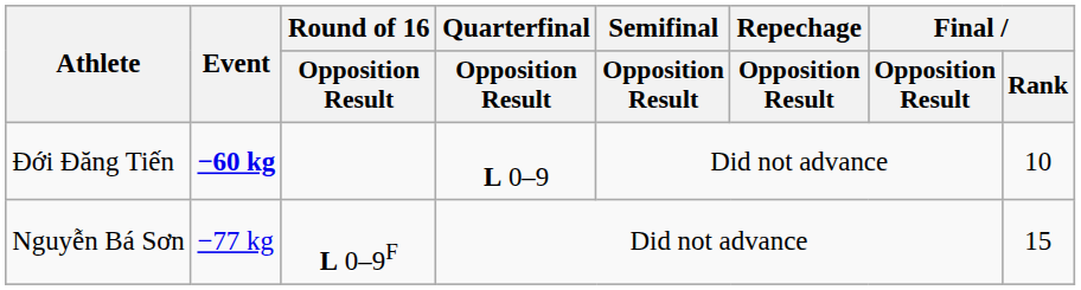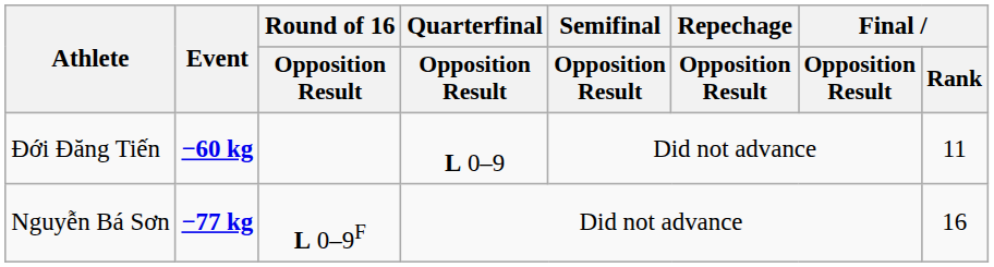 <table class=wikitable style=font-size:90%;text-align:center>
 <tr>
 <th rowspan=2>Athlete</th>
 <th rowspan=2>Event</th>
 <th>Round of 16</th>
 <th>Quarterfinal</th>
 <th>Semifinal</th>
 <th>Repechage</th>
 <th colspan=2>Final / </th>
 </tr>
 <tr style="font-size: 95%">
 <th>Opposition<br>Result</th>
 <th>Opposition<br>Result</th>
 <th>Opposition<br>Result</th>
 <th>Opposition<br>Result</th>
 <th>Opposition<br>Result</th>
 <th>Rank</th>
 </tr>
 <tr>
 <td align=left>Đới Đăng Tiến</td>
 <td align=left><strong><a href='#'>−60 kg</a></strong></td>
 <td></td>
 <td><br><strong>L</strong> 0–9</td>
 <td colspan=3>Did not advance</td>
-<td>10</td>
+<td>11</td>
 </tr>
 <tr>
 <td align=left>Nguyễn Bá Sơn</td>
-<td align=left><a href='#'>−77 kg</a></td>
+<td align=left><strong><a href='#'>−77 kg</a></strong></td>
 <td><br><strong>L</strong> 0–9<sup>F</sup></td>
 <td colspan=4>Did not advance</td>
-<td>15</td>
+<td>16</td>
 </tr>
 </table>
